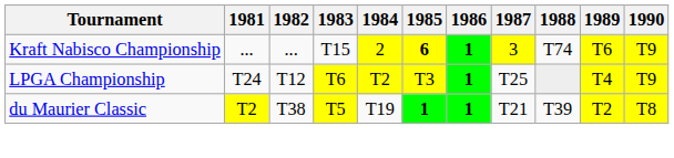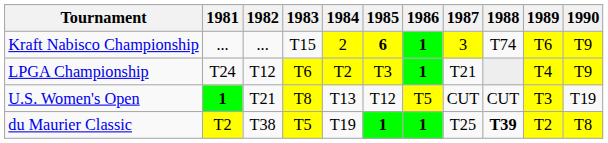 <table class="wikitable" style="font-size:95%;text-align:center;">
 <tr>
 <th>Tournament</th>
 <th>1981</th>
 <th>1982</th>
 <th>1983</th>
 <th>1984</th>
 <th>1985</th>
 <th>1986</th>
 <th>1987</th>
 <th>1988</th>
 <th>1989</th>
 <th>1990</th>
 </tr>
 <tr>
 <td align=left><a href='#'>Kraft Nabisco Championship</a></td>
 <td>...</td>
 <td>...</td>
 <td>T15</td>
 <td style="background:yellow;">2</td>
 <td style="background:yellow;"><strong>6</strong></td>
 <td style="background:lime;"><strong>1</strong></td>
 <td style="background:yellow;">3</td>
 <td>T74</td>
 <td style="background:yellow;">T6</td>
 <td style="background:yellow;">T9</td>
 </tr>
 <tr>
 <td align=left><a href='#'>LPGA Championship</a></td>
 <td>T24</td>
 <td>T12</td>
 <td style="background:yellow;">T6</td>
 <td style="background:yellow;">T2</td>
 <td style="background:yellow;">T3</td>
 <td style="background:lime;"><strong>1</strong></td>
-<td>T25</td>
+<td>T21</td>
 <td style="background:#eeeeee;"></td>
 <td style="background:yellow;">T4</td>
 <td style="background:yellow;">T9</td>
+</tr>
+<tr>
+<td align=left><a href='#'>U.S. Women's Open</a></td>
+<td style="background:lime;"><strong>1</strong></td>
+<td>T21</td>
+<td style="background:yellow;">T8</td>
+<td>T13</td>
+<td>T12</td>
+<td style="background:yellow;">T5</td>
+<td>CUT</td>
+<td>CUT</td>
+<td style="background:yellow;">T3</td>
+<td>T19</td>
 </tr>
 <tr>
 <td align=left><a href='#'>du Maurier Classic</a></td>
 <td style="background:yellow;">T2</td>
 <td>T38</td>
 <td style="background:yellow;">T5</td>
 <td>T19</td>
 <td style="background:lime;"><strong>1</strong></td>
 <td style="background:lime;"><strong>1</strong></td>
-<td>T21</td>
-<td>T39</td>
+<td>T25</td>
+<td><strong>T39</strong></td>
 <td style="background:yellow;">T2</td>
 <td style="background:yellow;">T8</td>
 </tr>
 </table>
